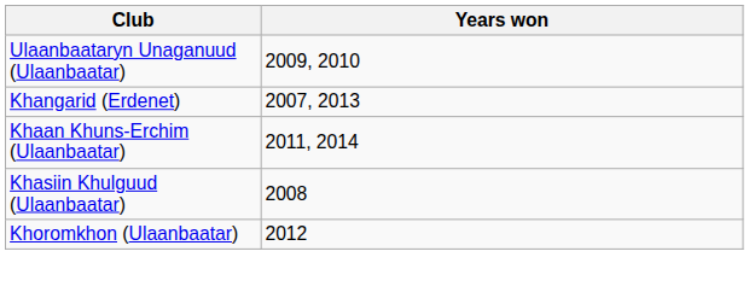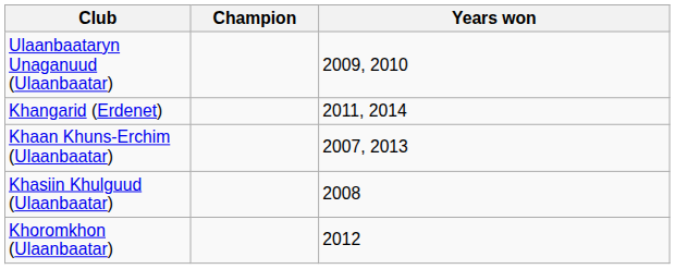 <table class="wikitable" style="width:100%; font-size:100%">
 <tr>
 <th width="18%">Club</th>
+<th width="10%">Champion</th>
 <th width="34%">Years won</th>
 </tr>
 <tr>
 <td><a href='#'>Ulaanbaataryn Unaganuud</a> (<a href='#'>Ulaanbaatar</a>)</td>
+<td></td>
 <td>2009, 2010</td>
 </tr>
 <tr>
 <td><a href='#'>Khangarid</a> (<a href='#'>Erdenet</a>)</td>
+<td></td>
+<td>2011, 2014</td>
+</tr>
+<tr>
+<td><a href='#'>Khaan Khuns-Erchim</a> (<a href='#'>Ulaanbaatar</a>)</td>
+<td></td>
 <td>2007, 2013</td>
 </tr>
 <tr>
-<td><a href='#'>Khaan Khuns-Erchim</a> (<a href='#'>Ulaanbaatar</a>)</td>
-<td>2011, 2014</td>
-</tr>
-<tr>
 <td><a href='#'>Khasiin Khulguud</a> (<a href='#'>Ulaanbaatar</a>)</td>
+<td></td>
 <td>2008</td>
 </tr>
 <tr>
 <td><a href='#'>Khoromkhon</a> (<a href='#'>Ulaanbaatar</a>)</td>
+<td></td>
 <td>2012</td>
 </tr>
 </table>
